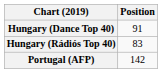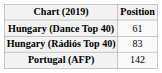 <table class="wikitable sortable plainrowheaders" style="text-align:center;">
 <tr>
 <th>Chart (2019)</th>
 <th>Position</th>
 </tr>
 <tr>
 <th scope="row">Hungary (Dance Top 40)</th>
-<td>91</td>
+<td>61</td>
 </tr>
 <tr>
 <th scope="row">Hungary (Rádiós Top 40)</th>
 <td>83</td>
 </tr>
 <tr>
 <th scope="row">Portugal (AFP)</th>
 <td>142</td>
 </tr>
 </table>
